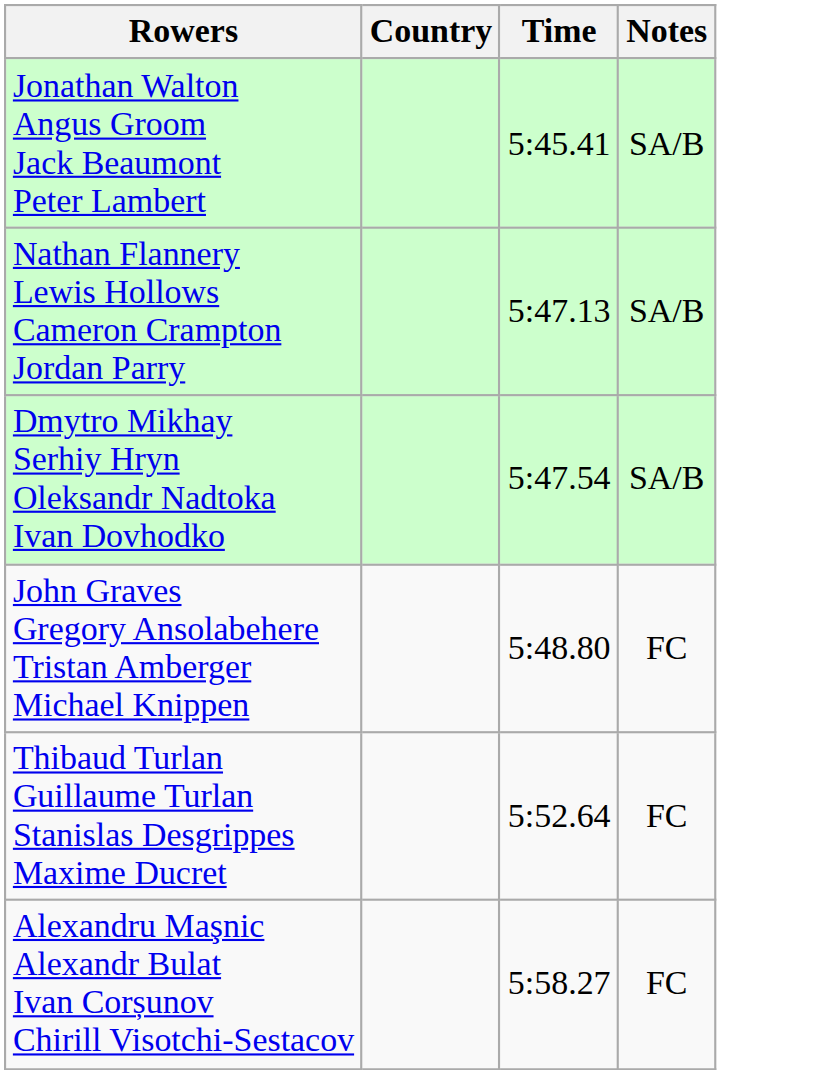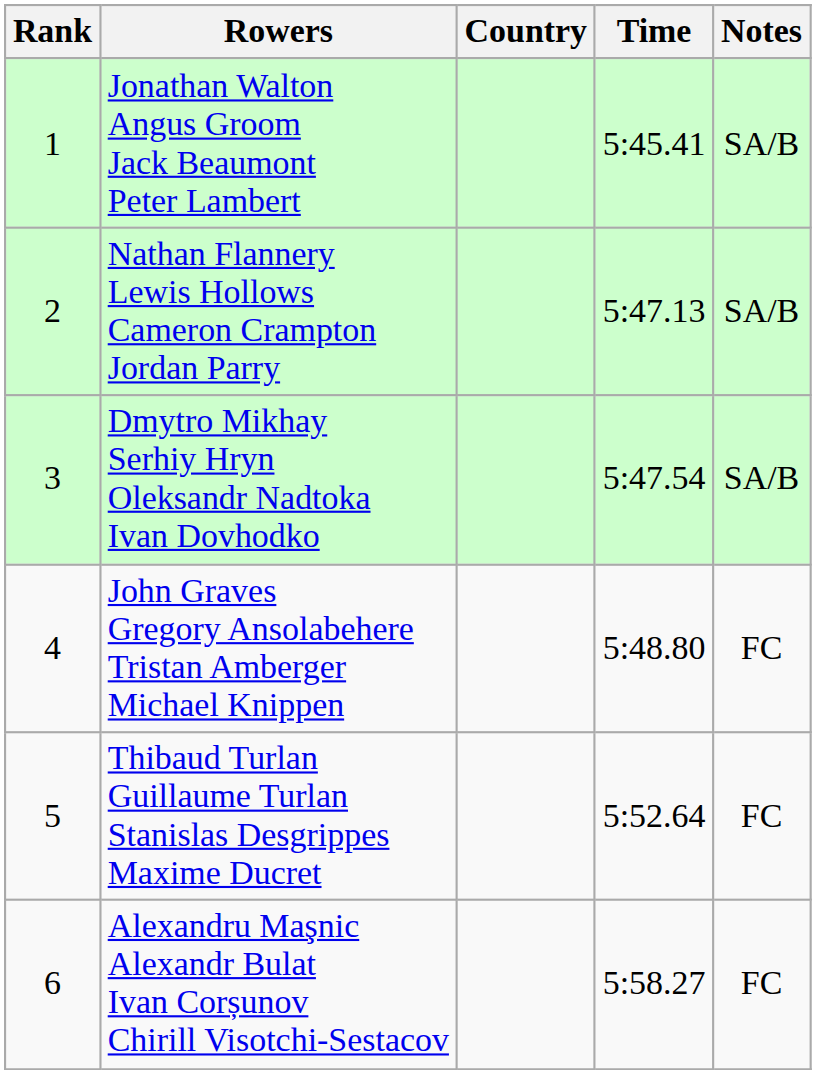 <table class="wikitable" style="text-align:center">
 <tr>
+<th>Rank</th>
 <th>Rowers</th>
 <th>Country</th>
 <th>Time</th>
 <th>Notes</th>
 </tr>
 <tr bgcolor=ccffcc>
+<td>1</td>
 <td align="left"><a href='#'>Jonathan Walton</a><br><a href='#'>Angus Groom</a><br><a href='#'>Jack Beaumont</a><br><a href='#'>Peter Lambert</a></td>
 <td align="left"></td>
 <td>5:45.41</td>
 <td>SA/B</td>
 </tr>
 <tr bgcolor=ccffcc>
+<td>2</td>
 <td align="left"><a href='#'>Nathan Flannery</a><br><a href='#'>Lewis Hollows</a><br><a href='#'>Cameron Crampton</a><br><a href='#'>Jordan Parry</a></td>
 <td align="left"></td>
 <td>5:47.13</td>
 <td>SA/B</td>
 </tr>
 <tr bgcolor=ccffcc>
+<td>3</td>
 <td align="left"><a href='#'>Dmytro Mikhay</a><br><a href='#'>Serhiy Hryn</a><br><a href='#'>Oleksandr Nadtoka</a><br><a href='#'>Ivan Dovhodko</a></td>
 <td align="left"></td>
 <td>5:47.54</td>
 <td>SA/B</td>
 </tr>
 <tr>
+<td>4</td>
 <td align="left"><a href='#'>John Graves</a><br><a href='#'>Gregory Ansolabehere</a><br><a href='#'>Tristan Amberger</a><br><a href='#'>Michael Knippen</a></td>
 <td align="left"></td>
 <td>5:48.80</td>
 <td>FC</td>
 </tr>
 <tr>
+<td>5</td>
 <td align="left"><a href='#'>Thibaud Turlan</a><br><a href='#'>Guillaume Turlan</a><br><a href='#'>Stanislas Desgrippes</a><br><a href='#'>Maxime Ducret</a></td>
 <td align="left"></td>
 <td>5:52.64</td>
 <td>FC</td>
 </tr>
 <tr>
+<td>6</td>
 <td align="left"><a href='#'>Alexandru Maşnic</a><br><a href='#'>Alexandr Bulat</a><br><a href='#'>Ivan Corșunov</a><br><a href='#'>Chirill Visotchi-Sestacov</a></td>
 <td align="left"></td>
 <td>5:58.27</td>
 <td>FC</td>
 </tr>
 </table>
